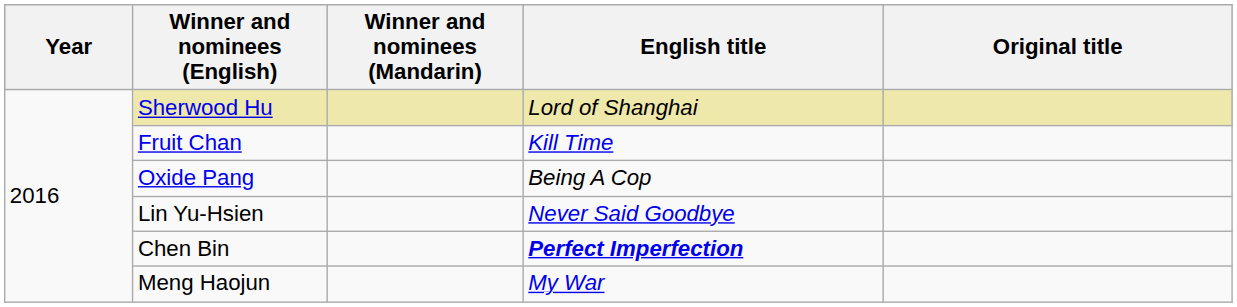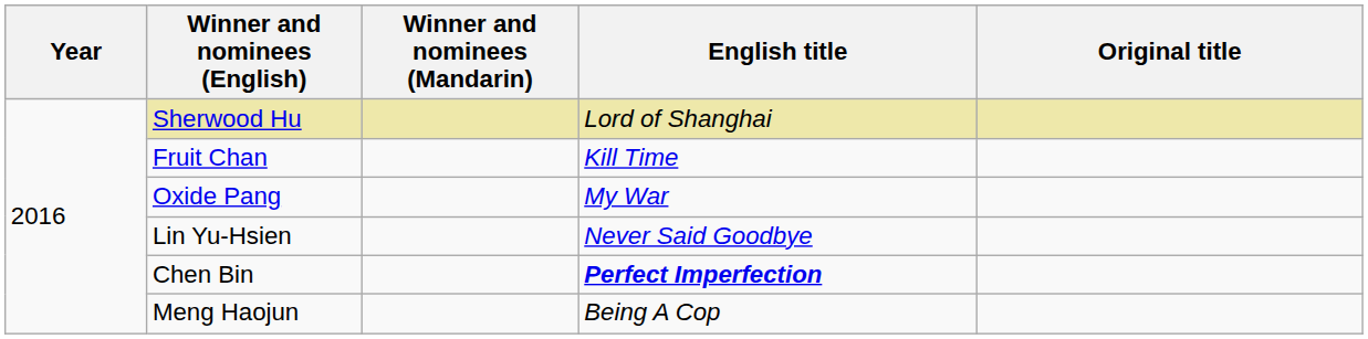 <table class="wikitable" style="width:100%;">
 <tr style="background:#bebebe">
 <th width="100"><strong>Year</strong></th>
 <th width="150"><strong>Winner and nominees<br>(English)</strong></th>
 <th width="150"><strong>Winner and nominees<br>(Mandarin)</strong></th>
 <th width="300"><strong>English title</strong></th>
 <th width="300"><strong>Original title</strong></th>
 </tr>
 <tr>
 <td rowspan="6">2016</td>
 <td style="background:#EEE8AA;"><a href='#'>Sherwood Hu</a></td>
 <td style="background:#EEE8AA;"></td>
 <td style="background:#EEE8AA;"><em>Lord of Shanghai</em></td>
 <td style="background:#EEE8AA;"></td>
 </tr>
 <tr>
 <td><a href='#'>Fruit Chan</a></td>
 <td></td>
 <td><em><a href='#'>Kill Time</a></em></td>
 <td></td>
 </tr>
 <tr>
 <td><a href='#'>Oxide Pang</a></td>
 <td></td>
-<td><em>Being A Cop</em></td>
+<td><em><a href='#'>My War</a></em></td>
 <td></td>
 </tr>
 <tr>
 <td>Lin Yu-Hsien</td>
 <td></td>
 <td><em><a href='#'>Never Said Goodbye</a></em></td>
 <td></td>
 </tr>
 <tr>
 <td>Chen Bin</td>
 <td></td>
 <td><strong><em><a href='#'>Perfect Imperfection</a></em></strong></td>
 <td></td>
 </tr>
 <tr>
 <td>Meng Haojun</td>
 <td></td>
-<td><em><a href='#'>My War</a></em></td>
+<td><em>Being A Cop</em></td>
 <td></td>
 </tr>
 </table>
